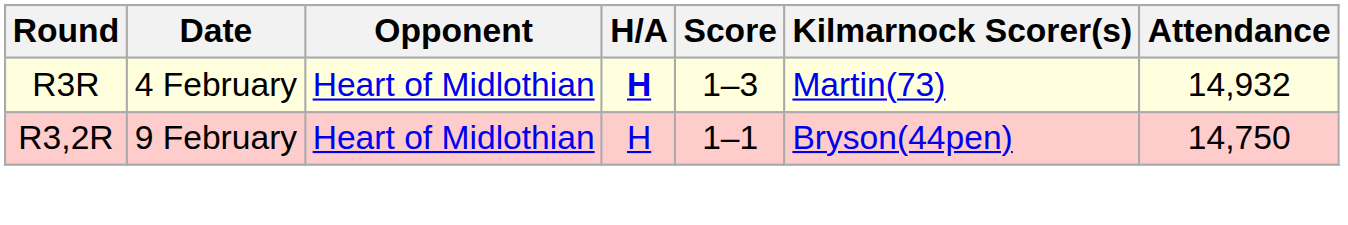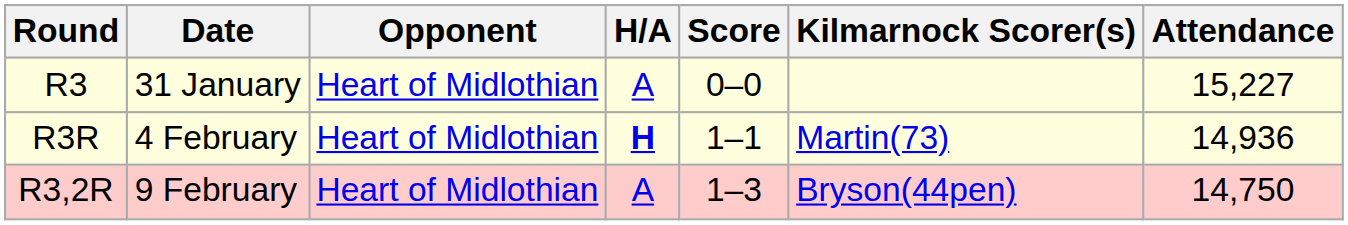 <table class="wikitable" style="text-align:center">
 <tr>
 <th>Round</th>
 <th>Date</th>
 <th>Opponent</th>
 <th>H/A</th>
 <th>Score</th>
 <th>Kilmarnock Scorer(s)</th>
 <th>Attendance</th>
 </tr>
 <tr bgcolor=#FFFFDD>
+<td>R3</td>
+<td align=left>31 January</td>
+<td align=left><a href='#'>Heart of Midlothian</a></td>
+<td><a href='#'>A</a></td>
+<td>0–0</td>
+<td align=left></td>
+<td>15,227</td>
+</tr>
+<tr bgcolor=#FFFFDD>
 <td>R3R</td>
 <td align=left>4 February</td>
 <td align=left><a href='#'>Heart of Midlothian</a></td>
 <td><strong><a href='#'>H</a></strong></td>
-<td>1–3</td>
+<td>1–1</td>
 <td align=left><a href='#'>Martin(73)</a></td>
-<td>14,932</td>
+<td>14,936</td>
 </tr>
 <tr bgcolor=#FFCCCC>
 <td>R3,2R</td>
 <td align=left>9 February</td>
 <td align=left><a href='#'>Heart of Midlothian</a></td>
-<td><a href='#'>H</a></td>
-<td>1–1</td>
+<td><a href='#'>A</a></td>
+<td>1–3</td>
 <td align=left><a href='#'>Bryson(44pen)</a></td>
 <td>14,750</td>
 </tr>
 </table>
